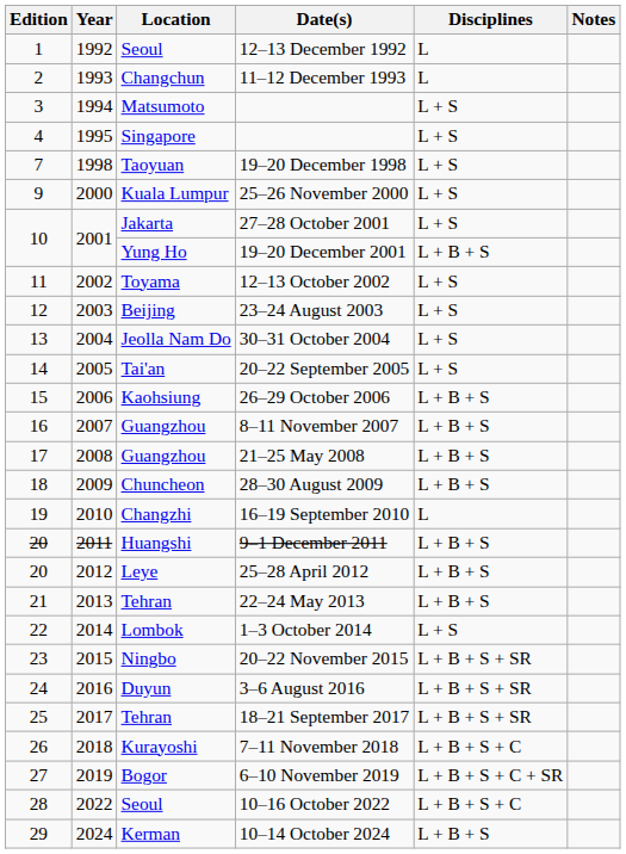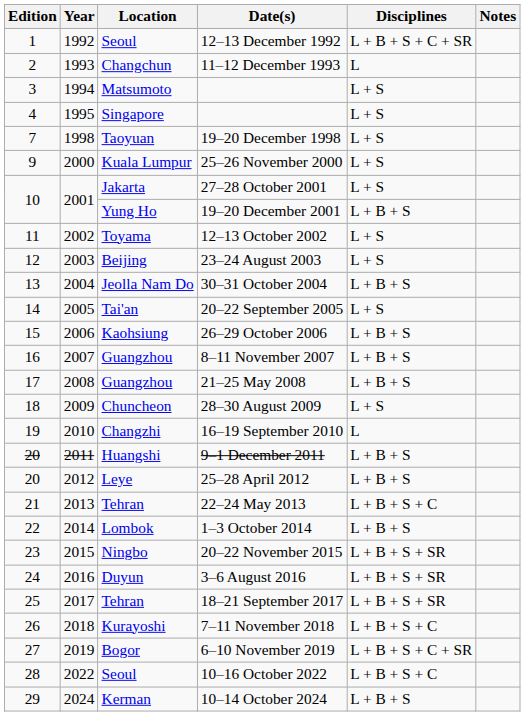 <table class="wikitable">
 <tr>
 <th>Edition</th>
 <th>Year</th>
 <th>Location</th>
 <th>Date(s)</th>
 <th>Disciplines</th>
 <th>Notes</th>
 </tr>
 <tr>
 <td align="center">1</td>
 <td align="center">1992</td>
 <td> <a href='#'>Seoul</a></td>
 <td>12–13 December 1992</td>
-<td>L</td>
+<td>L + B + S + C + SR</td>
 <td></td>
 </tr>
 <tr>
 <td align="center">2</td>
 <td align="center">1993</td>
 <td> <a href='#'>Changchun</a></td>
 <td>11–12 December 1993</td>
 <td>L</td>
 <td></td>
 </tr>
 <tr>
 <td align="center">3</td>
 <td align="center">1994</td>
 <td> <a href='#'>Matsumoto</a></td>
 <td></td>
 <td>L + S</td>
 <td></td>
 </tr>
 <tr>
 <td align="center">4</td>
 <td align="center">1995</td>
 <td> <a href='#'>Singapore</a></td>
 <td></td>
 <td>L + S</td>
 <td></td>
 </tr>
 <tr>
 <td align="center">7</td>
 <td align="center">1998</td>
 <td> <a href='#'>Taoyuan</a></td>
 <td>19–20 December 1998</td>
 <td>L + S</td>
 <td></td>
 </tr>
 <tr>
 <td align="center">9</td>
 <td align="center">2000</td>
 <td> <a href='#'>Kuala Lumpur</a></td>
 <td>25–26 November 2000</td>
 <td>L + S</td>
 <td></td>
 </tr>
 <tr>
 <td rowspan=2 align="center">10</td>
 <td rowspan=2 align="center">2001</td>
 <td> <a href='#'>Jakarta</a></td>
 <td>27–28 October 2001</td>
 <td>L + S</td>
 <td></td>
 </tr>
 <tr>
 <td> <a href='#'>Yung Ho</a></td>
 <td>19–20 December 2001</td>
 <td>L + B + S</td>
 <td></td>
 </tr>
 <tr>
 <td align="center">11</td>
 <td align="center">2002</td>
 <td> <a href='#'>Toyama</a></td>
 <td>12–13 October 2002</td>
 <td>L + S</td>
 <td></td>
 </tr>
 <tr>
 <td align="center">12</td>
 <td align="center">2003</td>
 <td> <a href='#'>Beijing</a></td>
 <td>23–24 August 2003</td>
 <td>L + S</td>
 <td></td>
 </tr>
 <tr>
 <td align="center">13</td>
 <td align="center">2004</td>
 <td> <a href='#'>Jeolla Nam Do</a></td>
 <td>30–31 October 2004</td>
-<td>L + S</td>
+<td>L + B + S</td>
 <td></td>
 </tr>
 <tr>
 <td align="center">14</td>
 <td align="center">2005</td>
 <td> <a href='#'>Tai'an</a></td>
 <td>20–22 September 2005</td>
 <td>L + S</td>
 <td></td>
 </tr>
 <tr>
 <td align="center">15</td>
 <td align="center">2006</td>
 <td> <a href='#'>Kaohsiung</a></td>
 <td>26–29 October 2006</td>
 <td>L + B + S</td>
 <td></td>
 </tr>
 <tr>
 <td align="center">16</td>
 <td align="center">2007</td>
 <td> <a href='#'>Guangzhou</a></td>
 <td>8–11 November 2007</td>
 <td>L + B + S</td>
 <td></td>
 </tr>
 <tr>
 <td align="center">17</td>
 <td align="center">2008</td>
 <td> <a href='#'>Guangzhou</a></td>
 <td>21–25 May 2008</td>
 <td>L + B + S</td>
 <td></td>
 </tr>
 <tr>
 <td align="center">18</td>
 <td align="center">2009</td>
 <td> <a href='#'>Chuncheon</a></td>
 <td>28–30 August 2009</td>
-<td>L + B + S</td>
+<td>L + S</td>
 <td></td>
 </tr>
 <tr>
 <td align="center">19</td>
 <td align="center">2010</td>
 <td> <a href='#'>Changzhi</a></td>
 <td>16–19 September 2010</td>
 <td>L</td>
 <td></td>
 </tr>
 <tr>
 <td align="center"><s>20</s></td>
 <td align="center"><s>2011</s></td>
 <td> <a href='#'>Huangshi</a></td>
 <td><s>9–1 December 2011</s></td>
 <td>L + B + S</td>
 <td></td>
 </tr>
 <tr>
 <td align="center">20</td>
 <td align="center">2012</td>
 <td> <a href='#'>Leye</a></td>
 <td>25–28 April 2012</td>
 <td>L + B + S</td>
 <td></td>
 </tr>
 <tr>
 <td align="center">21</td>
 <td align="center">2013</td>
 <td> <a href='#'>Tehran</a></td>
 <td>22–24 May 2013</td>
-<td>L + B + S</td>
+<td>L + B + S + C</td>
 <td></td>
 </tr>
 <tr>
 <td align="center">22</td>
 <td align="center">2014</td>
 <td> <a href='#'>Lombok</a></td>
 <td>1–3 October 2014</td>
-<td>L + S</td>
+<td>L + B + S</td>
 <td></td>
 </tr>
 <tr>
 <td align="center">23</td>
 <td align="center">2015</td>
 <td> <a href='#'>Ningbo</a></td>
 <td>20–22 November 2015</td>
 <td>L + B + S + SR</td>
 <td></td>
 </tr>
 <tr>
 <td align="center">24</td>
 <td align="center">2016</td>
 <td> <a href='#'>Duyun</a></td>
 <td>3–6 August 2016</td>
 <td>L + B + S + SR</td>
 <td></td>
 </tr>
 <tr>
 <td align="center">25</td>
 <td align="center">2017</td>
 <td> <a href='#'>Tehran</a></td>
 <td>18–21 September 2017</td>
 <td>L + B + S + SR</td>
 <td></td>
 </tr>
 <tr>
 <td align="center">26</td>
 <td align="center">2018</td>
 <td> <a href='#'>Kurayoshi</a></td>
 <td>7–11 November 2018</td>
 <td>L + B + S + C</td>
 <td></td>
 </tr>
 <tr>
 <td align="center">27</td>
 <td align="center">2019</td>
 <td> <a href='#'>Bogor</a></td>
 <td>6–10 November 2019</td>
 <td>L + B + S + C + SR</td>
 <td></td>
 </tr>
 <tr>
 <td align="center">28</td>
 <td align="center">2022</td>
 <td> <a href='#'>Seoul</a></td>
 <td>10–16 October 2022</td>
 <td>L + B + S + C</td>
 <td></td>
 </tr>
 <tr>
 <td align="center">29</td>
 <td align="center">2024</td>
 <td> <a href='#'>Kerman</a></td>
 <td>10–14 October 2024</td>
 <td>L + B + S</td>
 <td></td>
 </tr>
 </table>
